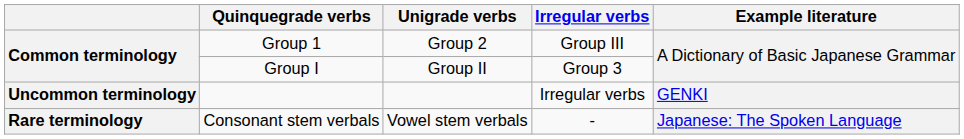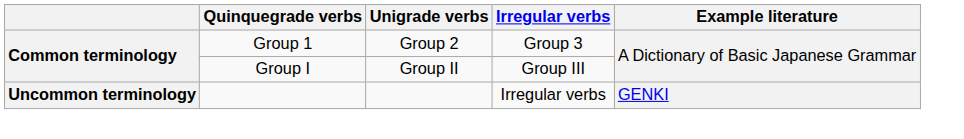 <table class="wikitable">
 <tr>
 <th></th>
 <th>Quinquegrade verbs</th>
 <th>Unigrade verbs</th>
 <th><a href='#'>Irregular verbs</a></th>
 <th>Example literature</th>
 </tr>
 <tr>
 <th rowspan="2" style="text-align:left;">Common terminology</th>
 <td style="text-align:center;">Group 1</td>
 <td style="text-align:center;">Group 2</td>
-<td style="text-align:center;">Group III</td>
+<td style="text-align:center;">Group 3</td>
 <th rowspan="2" style="text-align:left; font-weight:normal;">A Dictionary of Basic Japanese Grammar</th>
 </tr>
 <tr>
 <td style="text-align:center;">Group I</td>
 <td style="text-align:center;">Group II</td>
-<td style="text-align:center;">Group 3</td>
+<td style="text-align:center;">Group III</td>
 </tr>
 <tr>
 <th style="text-align:left;">Uncommon terminology</th>
 <td style="text-align:center;"></td>
 <td style="text-align:center;"></td>
 <td style="text-align:center;">Irregular verbs</td>
 <th style="text-align:left; font-weight:normal;"><a href='#'>GENKI</a></th>
 </tr>
-<tr>
-<th style="text-align:left;">Rare terminology</th>
-<td style="text-align:center;">Consonant stem verbals</td>
-<td style="text-align:center;">Vowel stem verbals</td>
-<td style="text-align:center;">-</td>
-<th style="text-align:left; font-weight:normal;"><a href='#'>Japanese: The Spoken Language</a></th>
-</tr>
 </table>
